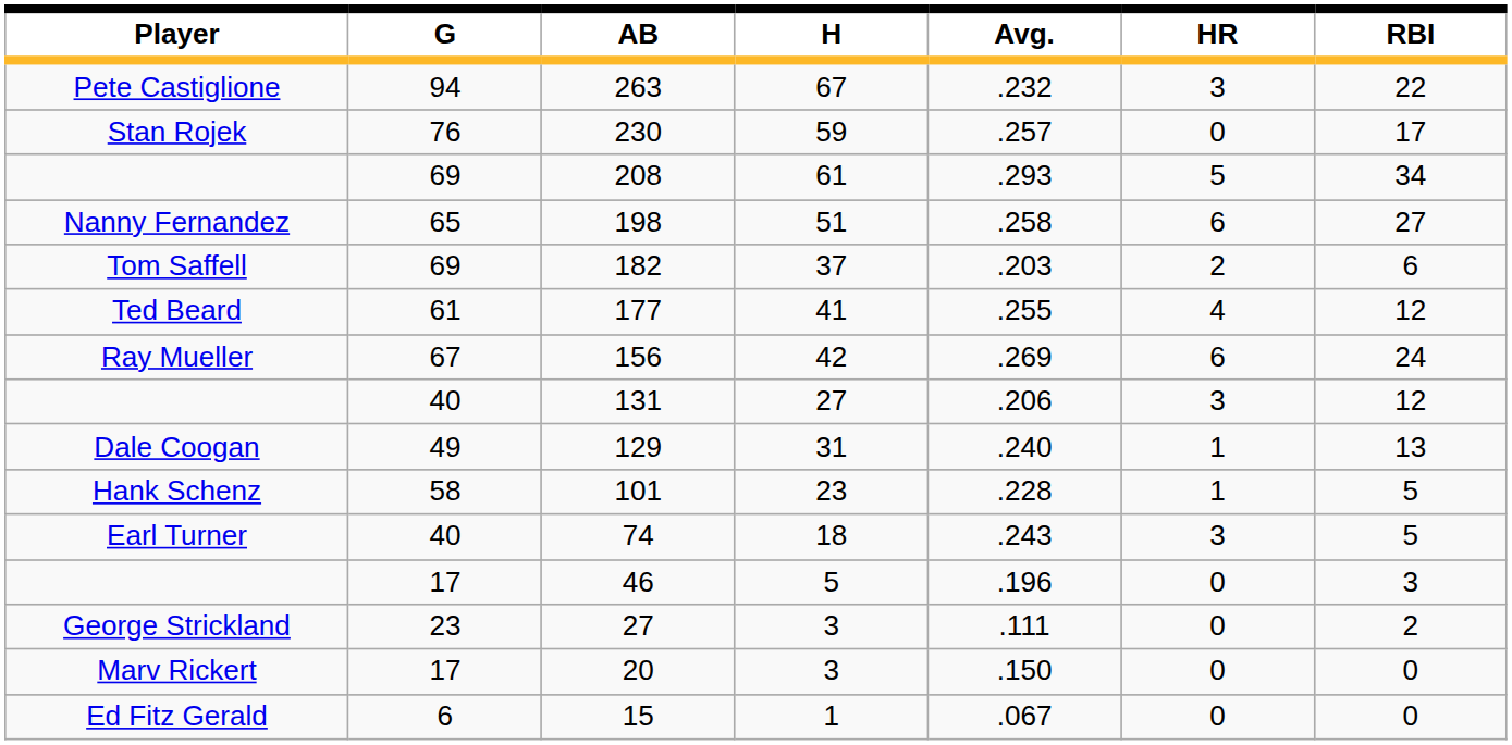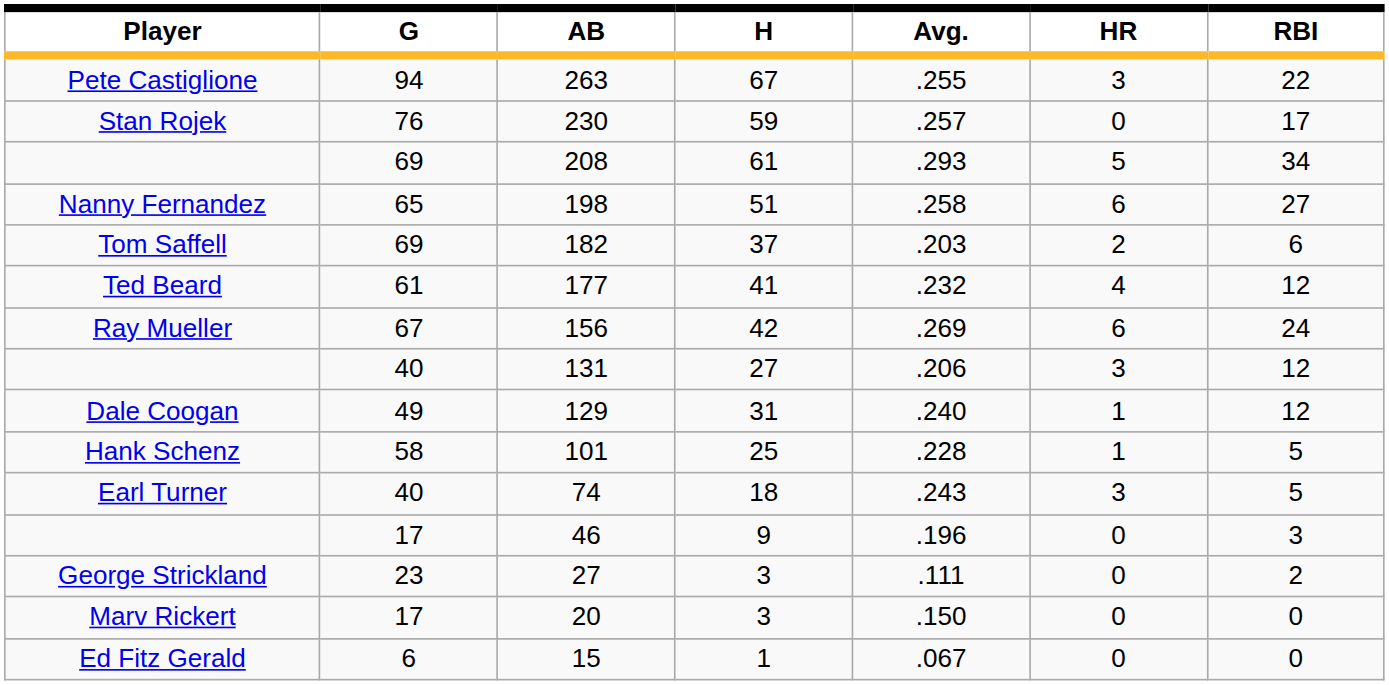 <table class="wikitable sortable">
 <tr>
 <th style="background:#FFFFFF; border-top:#000000 5px solid; border-bottom:#FDB827 5px solid;" width="16%">Player</th>
 <th style="background:#FFFFFF; border-top:#000000 5px solid; border-bottom:#FDB827 5px solid;" width="9%">G</th>
 <th style="background:#FFFFFF; border-top:#000000 5px solid; border-bottom:#FDB827 5px solid;" width="9%">AB</th>
 <th style="background:#FFFFFF; border-top:#000000 5px solid; border-bottom:#FDB827 5px solid;" width="9%">H</th>
 <th style="background:#FFFFFF; border-top:#000000 5px solid; border-bottom:#FDB827 5px solid;" width="9%">Avg.</th>
 <th style="background:#FFFFFF; border-top:#000000 5px solid; border-bottom:#FDB827 5px solid;" width="9%">HR</th>
 <th style="background:#FFFFFF; border-top:#000000 5px solid; border-bottom:#FDB827 5px solid;" width="9%">RBI</th>
 </tr>
 <tr align="center">
 <td><a href='#'>Pete Castiglione</a></td>
 <td>94</td>
 <td>263</td>
 <td>67</td>
-<td>.232</td>
+<td>.255</td>
 <td>3</td>
 <td>22</td>
 </tr>
 <tr align="center">
 <td><a href='#'>Stan Rojek</a></td>
 <td>76</td>
 <td>230</td>
 <td>59</td>
 <td>.257</td>
 <td>0</td>
 <td>17</td>
 </tr>
 <tr align="center">
 <td></td>
 <td>69</td>
 <td>208</td>
 <td>61</td>
 <td>.293</td>
 <td>5</td>
 <td>34</td>
 </tr>
 <tr align="center">
 <td><a href='#'>Nanny Fernandez</a></td>
 <td>65</td>
 <td>198</td>
 <td>51</td>
 <td>.258</td>
 <td>6</td>
 <td>27</td>
 </tr>
 <tr align="center">
 <td><a href='#'>Tom Saffell</a></td>
 <td>69</td>
 <td>182</td>
 <td>37</td>
 <td>.203</td>
 <td>2</td>
 <td>6</td>
 </tr>
 <tr align="center">
 <td><a href='#'>Ted Beard</a></td>
 <td>61</td>
 <td>177</td>
 <td>41</td>
-<td>.255</td>
+<td>.232</td>
 <td>4</td>
 <td>12</td>
 </tr>
 <tr align="center">
 <td><a href='#'>Ray Mueller</a></td>
 <td>67</td>
 <td>156</td>
 <td>42</td>
 <td>.269</td>
 <td>6</td>
 <td>24</td>
 </tr>
 <tr align="center">
 <td></td>
 <td>40</td>
 <td>131</td>
 <td>27</td>
 <td>.206</td>
 <td>3</td>
 <td>12</td>
 </tr>
 <tr align="center">
 <td><a href='#'>Dale Coogan</a></td>
 <td>49</td>
 <td>129</td>
 <td>31</td>
 <td>.240</td>
 <td>1</td>
-<td>13</td>
+<td>12</td>
 </tr>
 <tr align="center">
 <td><a href='#'>Hank Schenz</a></td>
 <td>58</td>
 <td>101</td>
-<td>23</td>
+<td>25</td>
 <td>.228</td>
 <td>1</td>
 <td>5</td>
 </tr>
 <tr align="center">
 <td><a href='#'>Earl Turner</a></td>
 <td>40</td>
 <td>74</td>
 <td>18</td>
 <td>.243</td>
 <td>3</td>
 <td>5</td>
 </tr>
 <tr align="center">
 <td></td>
 <td>17</td>
 <td>46</td>
-<td>5</td>
+<td>9</td>
 <td>.196</td>
 <td>0</td>
 <td>3</td>
 </tr>
 <tr align="center">
 <td><a href='#'>George Strickland</a></td>
 <td>23</td>
 <td>27</td>
 <td>3</td>
 <td>.111</td>
 <td>0</td>
 <td>2</td>
 </tr>
 <tr align="center">
 <td><a href='#'>Marv Rickert</a></td>
 <td>17</td>
 <td>20</td>
 <td>3</td>
 <td>.150</td>
 <td>0</td>
 <td>0</td>
 </tr>
 <tr align="center">
 <td><a href='#'>Ed Fitz Gerald</a></td>
 <td>6</td>
 <td>15</td>
 <td>1</td>
 <td>.067</td>
 <td>0</td>
 <td>0</td>
 </tr>
 </table>
